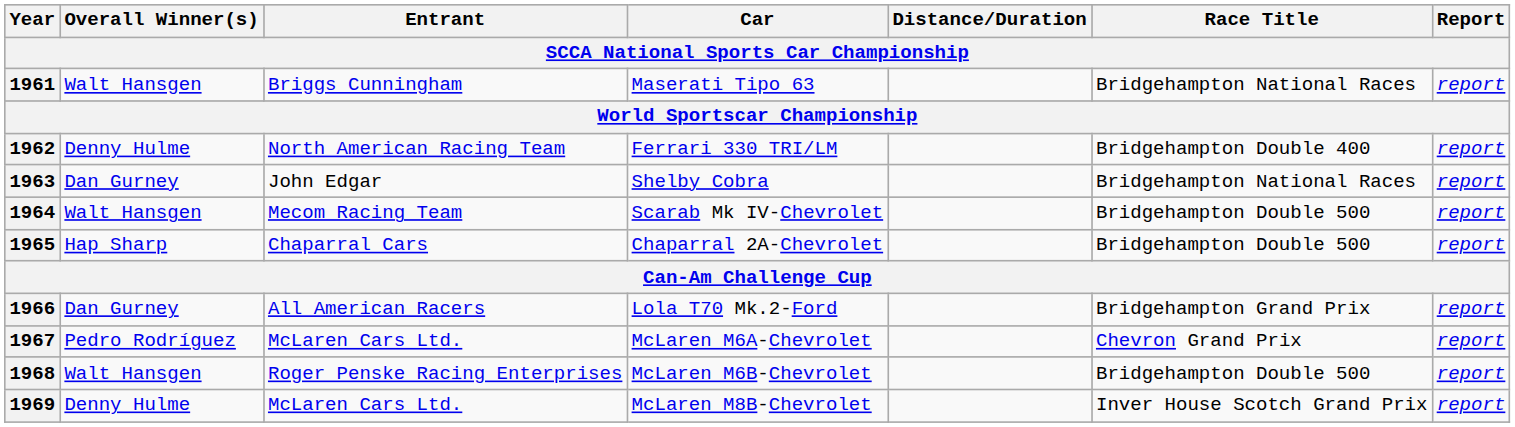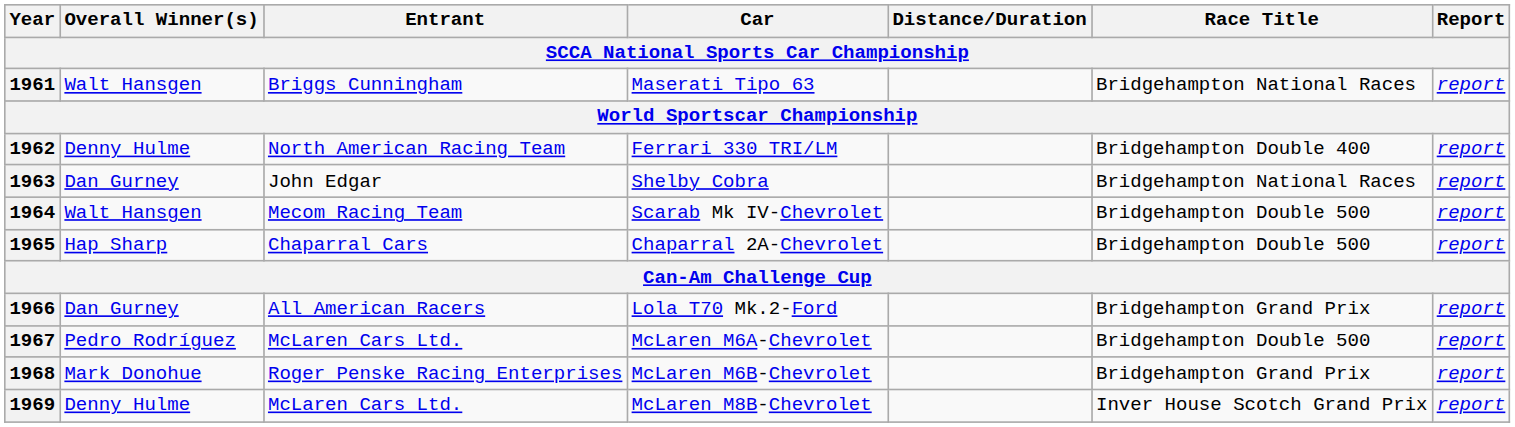 <table class="wikitable" style="font-size: 90%;">
 <tr>
 <th>Year</th>
 <th>Overall Winner(s)</th>
 <th>Entrant</th>
 <th>Car</th>
 <th>Distance/Duration</th>
 <th>Race Title</th>
 <th>Report</th>
 </tr>
 <tr>
 <th colspan=7><a href='#'>SCCA National Sports Car Championship</a></th>
 </tr>
 <tr>
 <th>1961</th>
 <td> <a href='#'>Walt Hansgen</a></td>
 <td><a href='#'>Briggs Cunningham</a></td>
 <td><a href='#'>Maserati Tipo 63</a></td>
 <td></td>
 <td>Bridgehampton National Races</td>
 <td><em><a href='#'>report</a></em></td>
 </tr>
 <tr>
 <th colspan=7><a href='#'>World Sportscar Championship</a></th>
 </tr>
 <tr>
 <th>1962</th>
 <td> <a href='#'>Denny Hulme</a></td>
 <td><a href='#'>North American Racing Team</a></td>
 <td><a href='#'>Ferrari 330 TRI/LM</a></td>
 <td></td>
 <td>Bridgehampton Double 400</td>
 <td><em><a href='#'>report</a></em></td>
 </tr>
 <tr>
 <th>1963</th>
 <td> <a href='#'>Dan Gurney</a></td>
 <td>John Edgar</td>
 <td><a href='#'>Shelby Cobra</a></td>
 <td></td>
 <td>Bridgehampton National Races</td>
 <td><em><a href='#'>report</a></em></td>
 </tr>
 <tr>
 <th>1964</th>
 <td> <a href='#'>Walt Hansgen</a></td>
 <td><a href='#'>Mecom Racing Team</a></td>
 <td><a href='#'>Scarab</a> Mk IV-<a href='#'>Chevrolet</a></td>
 <td></td>
 <td>Bridgehampton Double 500</td>
 <td><em><a href='#'>report</a></em></td>
 </tr>
 <tr>
 <th>1965</th>
 <td> <a href='#'>Hap Sharp</a></td>
 <td><a href='#'>Chaparral Cars</a></td>
 <td><a href='#'>Chaparral</a> 2A-<a href='#'>Chevrolet</a></td>
 <td></td>
 <td>Bridgehampton Double 500</td>
 <td><em><a href='#'>report</a></em></td>
 </tr>
 <tr>
 <th colspan=7><a href='#'>Can-Am Challenge Cup</a></th>
 </tr>
 <tr>
 <th>1966</th>
 <td> <a href='#'>Dan Gurney</a></td>
 <td><a href='#'>All American Racers</a></td>
 <td><a href='#'>Lola T70</a> Mk.2-<a href='#'>Ford</a></td>
 <td></td>
 <td>Bridgehampton Grand Prix</td>
 <td><em><a href='#'>report</a></em></td>
 </tr>
 <tr>
 <th>1967</th>
 <td> <a href='#'>Pedro Rodríguez</a></td>
 <td><a href='#'>McLaren Cars Ltd.</a></td>
 <td><a href='#'>McLaren M6A</a>-<a href='#'>Chevrolet</a></td>
 <td></td>
-<td><a href='#'>Chevron</a> Grand Prix</td>
+<td>Bridgehampton Double 500</td>
 <td><em><a href='#'>report</a></em></td>
 </tr>
 <tr>
 <th>1968</th>
-<td> <a href='#'>Walt Hansgen</a></td>
+<td> <a href='#'>Mark Donohue</a></td>
 <td><a href='#'>Roger Penske Racing Enterprises</a></td>
 <td><a href='#'>McLaren M6B</a>-<a href='#'>Chevrolet</a></td>
 <td></td>
-<td>Bridgehampton Double 500</td>
+<td>Bridgehampton Grand Prix</td>
 <td><em><a href='#'>report</a></em></td>
 </tr>
 <tr>
 <th>1969</th>
 <td> <a href='#'>Denny Hulme</a></td>
 <td><a href='#'>McLaren Cars Ltd.</a></td>
 <td><a href='#'>McLaren M8B</a>-<a href='#'>Chevrolet</a></td>
 <td></td>
 <td>Inver House Scotch Grand Prix</td>
 <td><em><a href='#'>report</a></em></td>
 </tr>
 </table>
